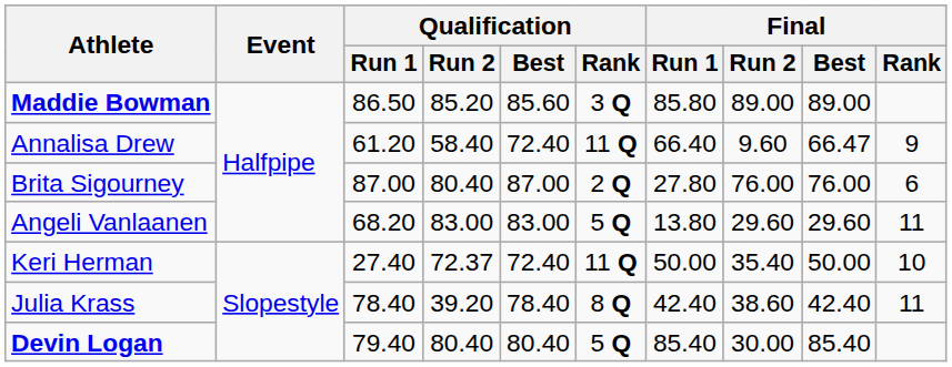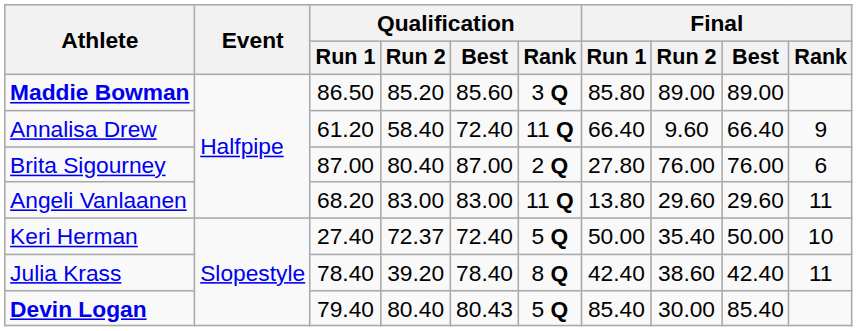 <table class=wikitable style=font-size:90%;text-align:center>
 <tr>
 <th rowspan=2>Athlete</th>
 <th rowspan=2>Event</th>
 <th colspan=4>Qualification</th>
 <th colspan=4>Final</th>
 </tr>
 <tr style=font-size:95%>
 <th>Run 1</th>
 <th>Run 2</th>
 <th>Best</th>
 <th>Rank</th>
 <th>Run 1</th>
 <th>Run 2</th>
 <th>Best</th>
 <th>Rank</th>
 </tr>
 <tr>
 <td align=left><strong><a href='#'>Maddie Bowman</a></strong></td>
 <td align=left rowspan=4><a href='#'>Halfpipe</a></td>
 <td>86.50</td>
 <td>85.20</td>
 <td>85.60</td>
 <td>3 <strong>Q</strong></td>
 <td>85.80</td>
 <td>89.00</td>
 <td>89.00</td>
 <td></td>
 </tr>
 <tr>
 <td align=left><a href='#'>Annalisa Drew</a></td>
 <td>61.20</td>
 <td>58.40</td>
 <td>72.40</td>
 <td>11 <strong>Q</strong></td>
 <td>66.40</td>
 <td>9.60</td>
-<td>66.47</td>
+<td>66.40</td>
 <td>9</td>
 </tr>
 <tr>
 <td align=left><a href='#'>Brita Sigourney</a></td>
 <td>87.00</td>
 <td>80.40</td>
 <td>87.00</td>
 <td>2 <strong>Q</strong></td>
 <td>27.80</td>
 <td>76.00</td>
 <td>76.00</td>
 <td>6</td>
 </tr>
 <tr>
 <td align=left><a href='#'>Angeli Vanlaanen</a></td>
 <td>68.20</td>
 <td>83.00</td>
 <td>83.00</td>
-<td>5 <strong>Q</strong></td>
+<td>11 <strong>Q</strong></td>
 <td>13.80</td>
 <td>29.60</td>
 <td>29.60</td>
 <td>11</td>
 </tr>
 <tr>
 <td align=left><a href='#'>Keri Herman</a></td>
 <td align=left rowspan=3><a href='#'>Slopestyle</a></td>
 <td>27.40</td>
 <td>72.37</td>
 <td>72.40</td>
-<td>11 <strong>Q</strong></td>
+<td>5 <strong>Q</strong></td>
 <td>50.00</td>
 <td>35.40</td>
 <td>50.00</td>
 <td>10</td>
 </tr>
 <tr>
 <td align=left><a href='#'>Julia Krass</a></td>
 <td>78.40</td>
 <td>39.20</td>
 <td>78.40</td>
 <td>8 <strong>Q</strong></td>
 <td>42.40</td>
 <td>38.60</td>
 <td>42.40</td>
 <td>11</td>
 </tr>
 <tr>
 <td align=left><strong><a href='#'>Devin Logan</a></strong></td>
 <td>79.40</td>
 <td>80.40</td>
-<td>80.40</td>
+<td>80.43</td>
 <td>5 <strong>Q</strong></td>
 <td>85.40</td>
 <td>30.00</td>
 <td>85.40</td>
 <td></td>
 </tr>
 </table>
